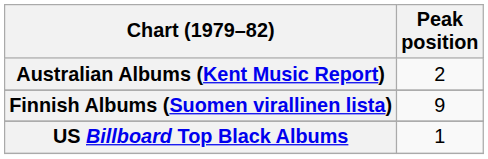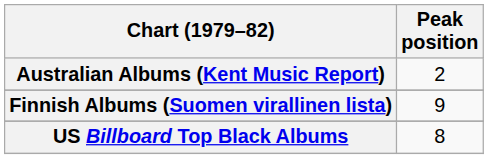 <table class="wikitable plainrowheaders sortable" style="text-align:center">
 <tr>
 <th>Chart (1979–82)</th>
 <th>Peak<br>position</th>
 </tr>
 <tr>
 <th scope="row">Australian Albums (<a href='#'>Kent Music Report</a>)</th>
 <td>2</td>
 </tr>
 <tr>
 </tr>
 <tr>
 </tr>
 <tr>
 <th scope="row">Finnish Albums (<a href='#'>Suomen virallinen lista</a>)</th>
 <td>9</td>
 </tr>
 <tr>
 </tr>
 <tr>
 </tr>
 <tr>
 </tr>
 <tr>
 </tr>
 <tr>
 </tr>
 <tr>
 </tr>
 <tr>
 <th scope="row">US <a href='#'><em>Billboard</em> Top Black Albums</a></th>
-<td align="center">1</td>
+<td align="center">8</td>
 </tr>
 <tr>
 </tr>
 </table>
